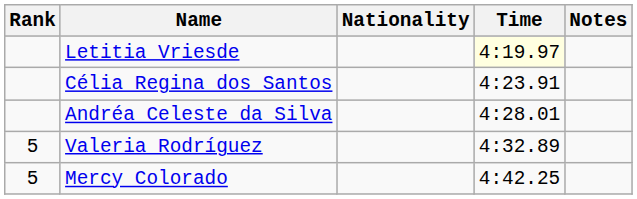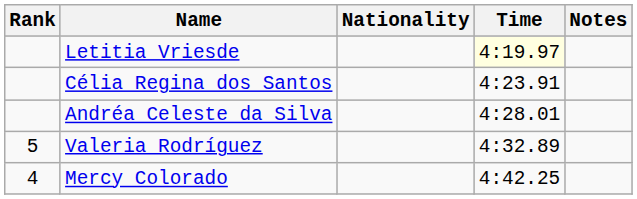 <table class="wikitable sortable" style="text-align:center">
 <tr>
 <th>Rank</th>
 <th>Name</th>
 <th>Nationality</th>
 <th>Time</th>
 <th>Notes</th>
 </tr>
 <tr>
 <td></td>
 <td align=left><a href='#'>Letitia Vriesde</a></td>
 <td align=left></td>
 <td style="background: lightyellow;">4:19.97</td>
 <td></td>
 </tr>
 <tr>
 <td></td>
 <td align=left><a href='#'>Célia Regina dos Santos</a></td>
 <td align=left></td>
 <td>4:23.91</td>
 <td></td>
 </tr>
 <tr>
 <td></td>
 <td align=left><a href='#'>Andréa Celeste da Silva</a></td>
 <td align=left></td>
 <td>4:28.01</td>
 <td></td>
 </tr>
 <tr>
 <td>5</td>
 <td align=left><a href='#'>Valeria Rodríguez</a></td>
 <td align=left></td>
 <td>4:32.89</td>
 <td></td>
 </tr>
 <tr>
-<td>5</td>
+<td>4</td>
 <td align=left><a href='#'>Mercy Colorado</a></td>
 <td align=left></td>
 <td>4:42.25</td>
 <td></td>
 </tr>
 </table>
